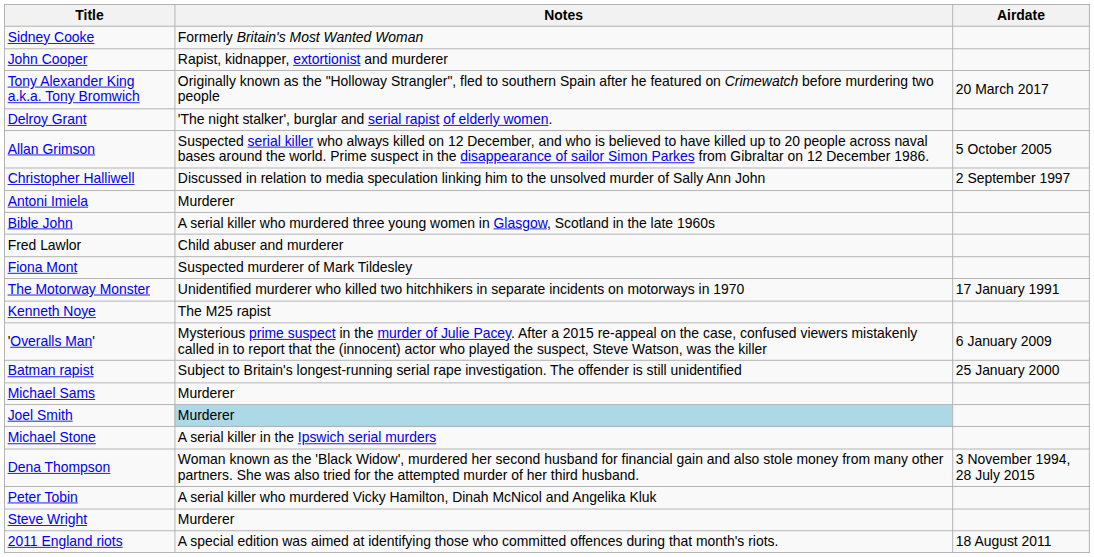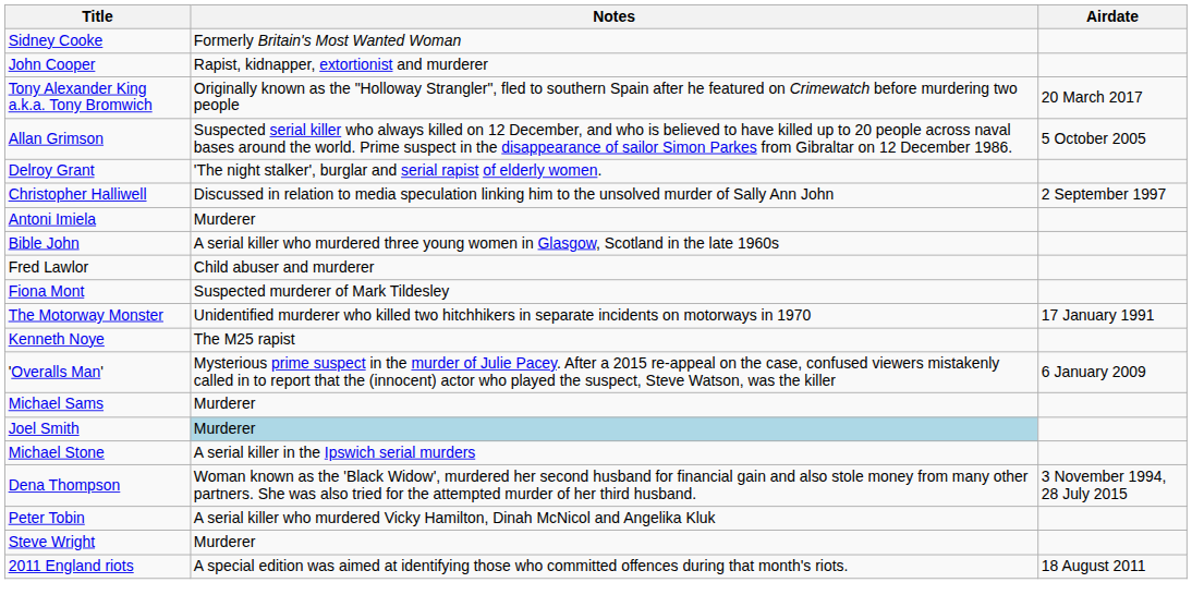 <table class="wikitable">
 <tr>
 <th>Title</th>
 <th>Notes</th>
 <th>Airdate</th>
 </tr>
 <tr>
 <td><a href='#'>Sidney Cooke</a></td>
 <td>Formerly <em>Britain's Most Wanted Woman</em></td>
 <td></td>
 </tr>
 <tr>
 <td><a href='#'>John Cooper</a></td>
 <td>Rapist, kidnapper, <a href='#'>extortionist</a> and murderer</td>
 <td></td>
 </tr>
 <tr>
 <td><a href='#'>Tony Alexander King a.k.a. Tony Bromwich</a></td>
 <td>Originally known as the "Holloway Strangler", fled to southern Spain after he featured on <em>Crimewatch</em> before murdering two people</td>
 <td>20 March 2017</td>
 </tr>
 <tr>
+<td><a href='#'>Allan Grimson</a></td>
+<td>Suspected <a href='#'>serial killer</a> who always killed on 12 December, and who is believed to have killed up to 20 people across naval bases around the world. Prime suspect in the <a href='#'>disappearance of sailor Simon Parkes</a> from Gibraltar on 12 December 1986.</td>
+<td>5 October 2005</td>
+</tr>
+<tr>
 <td><a href='#'>Delroy Grant</a></td>
 <td>'The night stalker', burglar and <a href='#'>serial rapist</a> <a href='#'>of elderly women</a>.</td>
 <td></td>
-</tr>
-<tr>
-<td><a href='#'>Allan Grimson</a></td>
-<td>Suspected <a href='#'>serial killer</a> who always killed on 12 December, and who is believed to have killed up to 20 people across naval bases around the world. Prime suspect in the <a href='#'>disappearance of sailor Simon Parkes</a> from Gibraltar on 12 December 1986.</td>
-<td>5 October 2005</td>
 </tr>
 <tr>
 <td><a href='#'>Christopher Halliwell</a></td>
 <td>Discussed in relation to media speculation linking him to the unsolved murder of Sally Ann John</td>
 <td>2 September 1997</td>
 </tr>
 <tr>
 <td><a href='#'>Antoni Imiela</a></td>
 <td>Murderer</td>
 <td></td>
 </tr>
 <tr>
 <td><a href='#'>Bible John</a></td>
 <td>A serial killer who murdered three young women in <a href='#'>Glasgow</a>, Scotland in the late 1960s</td>
 <td></td>
 </tr>
 <tr>
 <td>Fred Lawlor</td>
 <td>Child abuser and murderer</td>
 <td></td>
 </tr>
 <tr>
 <td><a href='#'>Fiona Mont</a></td>
 <td>Suspected murderer of Mark Tildesley</td>
 <td></td>
 </tr>
 <tr>
 <td><a href='#'>The Motorway Monster</a></td>
 <td>Unidentified murderer who killed two hitchhikers in separate incidents on motorways in 1970</td>
 <td>17 January 1991</td>
 </tr>
 <tr>
 <td><a href='#'>Kenneth Noye</a></td>
 <td>The M25 rapist</td>
 <td></td>
 </tr>
 <tr>
 <td>'<a href='#'>Overalls Man</a>'</td>
 <td>Mysterious <a href='#'>prime suspect</a> in the <a href='#'>murder of Julie Pacey</a>. After a 2015 re-appeal on the case, confused viewers mistakenly called in to report that the (innocent) actor who played the suspect, Steve Watson, was the killer</td>
 <td>6 January 2009</td>
 </tr>
 <tr>
-<td><a href='#'>Batman rapist</a></td>
-<td>Subject to Britain's longest-running serial rape investigation. The offender is still unidentified</td>
-<td>25 January 2000</td>
-</tr>
-<tr>
 <td><a href='#'>Michael Sams</a></td>
 <td>Murderer</td>
 <td></td>
 </tr>
 <tr>
 <td><a href='#'>Joel Smith</a></td>
 <td style="background: lightblue;">Murderer</td>
 <td></td>
 </tr>
 <tr>
 <td><a href='#'>Michael Stone</a></td>
 <td>A serial killer in the <a href='#'>Ipswich serial murders</a></td>
 <td></td>
 </tr>
 <tr>
 <td><a href='#'>Dena Thompson</a></td>
 <td>Woman known as the 'Black Widow', murdered her second husband for financial gain and also stole money from many other partners. She was also tried for the attempted murder of her third husband.</td>
 <td>3 November 1994, 28 July 2015</td>
 </tr>
 <tr>
 <td><a href='#'>Peter Tobin</a></td>
 <td>A serial killer who murdered Vicky Hamilton, Dinah McNicol and Angelika Kluk</td>
 <td></td>
 </tr>
 <tr>
 <td><a href='#'>Steve Wright</a></td>
 <td>Murderer</td>
 <td></td>
 </tr>
 <tr>
 <td><a href='#'>2011 England riots</a></td>
 <td>A special edition was aimed at identifying those who committed offences during that month's riots.</td>
 <td>18 August 2011</td>
 </tr>
 </table>
